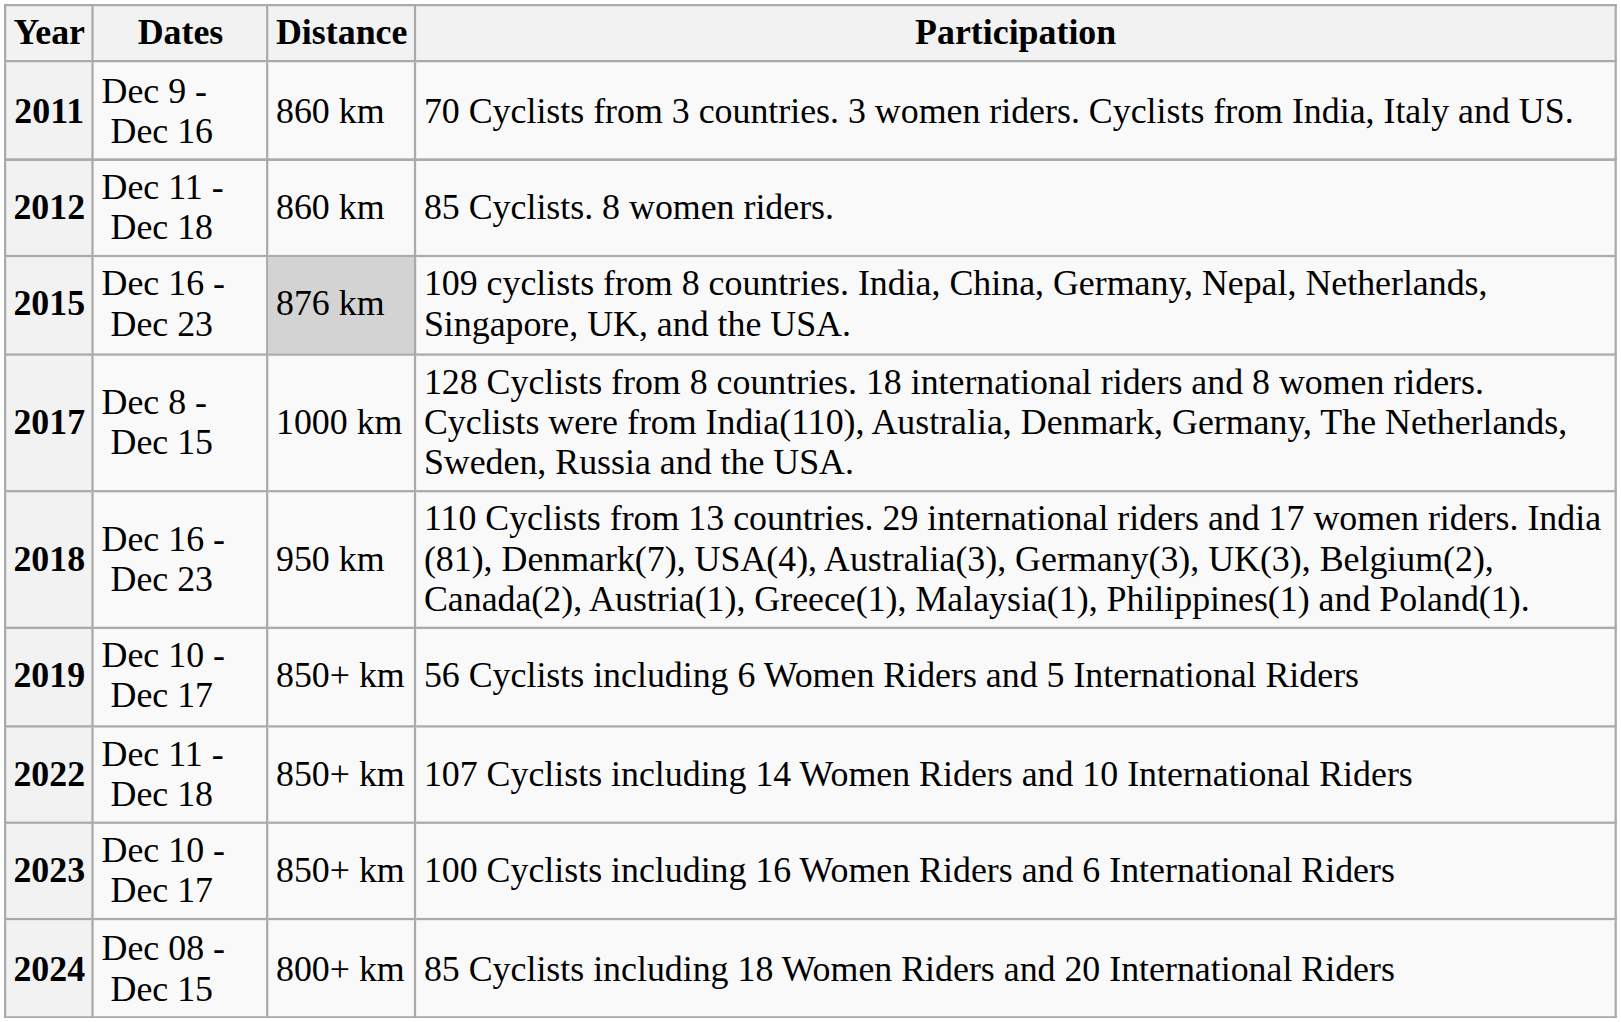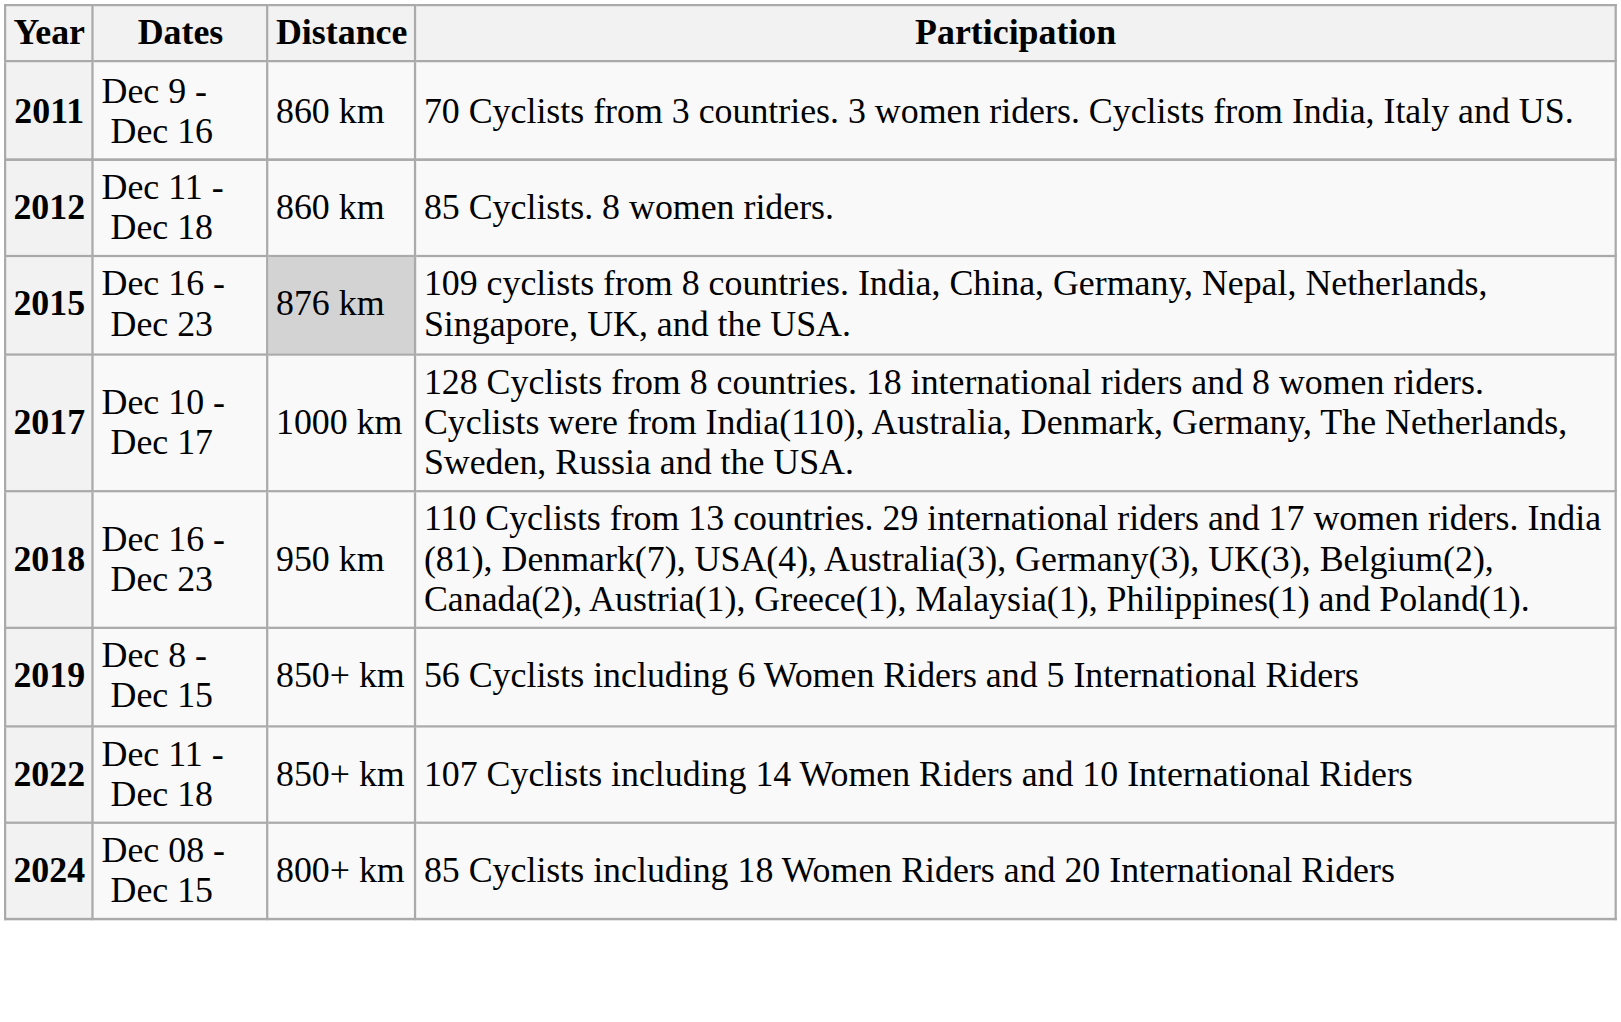 <table class="wikitable" style="width:45em;margin-bottom:0;">
 <tr>
 <th scope="col">Year</th>
 <th scope="col">Dates</th>
 <th scope="col">Distance</th>
 <th scope="col">Participation</th>
 </tr>
 <tr>
 <th scope="row">2011</th>
 <td>Dec 9 - Dec 16</td>
 <td>860 km</td>
 <td>70 Cyclists from 3 countries. 3 women riders. Cyclists from India, Italy and US.</td>
 </tr>
 <tr>
 </tr>
 <tr>
 <th scope="row">2012</th>
 <td>Dec 11 - Dec 18</td>
 <td>860 km</td>
 <td>85 Cyclists. 8 women riders.</td>
 </tr>
 <tr>
 <th scope="row">2015</th>
 <td>Dec 16 - Dec 23</td>
 <td style="background: lightgrey;">876 km</td>
 <td>109 cyclists from 8 countries. India, China, Germany, Nepal, Netherlands, Singapore, UK, and the USA.</td>
 </tr>
 <tr>
 <th scope="row">2017</th>
-<td>Dec 8 - Dec 15</td>
+<td>Dec 10 - Dec 17</td>
 <td>1000 km</td>
 <td>128 Cyclists from 8 countries. 18 international riders and 8 women riders. Cyclists were from India(110), Australia, Denmark, Germany, The Netherlands, Sweden, Russia and the USA.</td>
 </tr>
 <tr>
 <th scope="row">2018</th>
 <td>Dec 16 - Dec 23</td>
 <td>950 km</td>
 <td>110 Cyclists from 13 countries. 29 international riders and 17 women riders. India (81), Denmark(7), USA(4), Australia(3), Germany(3), UK(3), Belgium(2), Canada(2), Austria(1), Greece(1), Malaysia(1), Philippines(1) and Poland(1).</td>
 </tr>
 <tr>
 <th scope="row">2019</th>
-<td>Dec 10 - Dec 17</td>
+<td>Dec 8 - Dec 15</td>
 <td>850+ km</td>
 <td>56 Cyclists including 6 Women Riders and 5 International Riders</td>
 </tr>
 <tr>
 <th scope="row">2022</th>
 <td>Dec 11 - Dec 18</td>
 <td>850+ km</td>
 <td>107 Cyclists including 14 Women Riders and 10 International Riders</td>
 </tr>
 <tr>
-<th scope="row">2023</th>
-<td>Dec 10 - Dec 17</td>
-<td>850+ km</td>
-<td>100 Cyclists including 16 Women Riders and 6 International Riders</td>
-</tr>
-<tr>
 <th scope="row">2024</th>
 <td>Dec 08 - Dec 15</td>
 <td>800+ km</td>
 <td>85 Cyclists including 18 Women Riders and 20 International Riders</td>
 </tr>
 <tr>
 </tr>
 </table>
